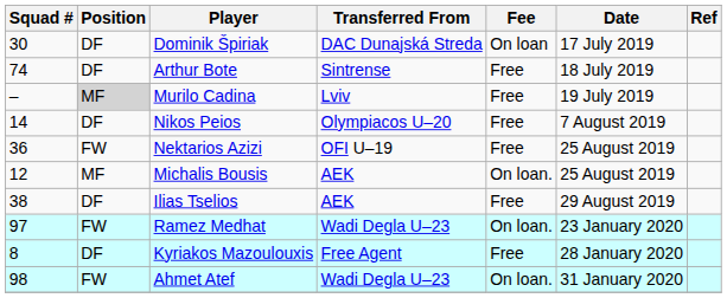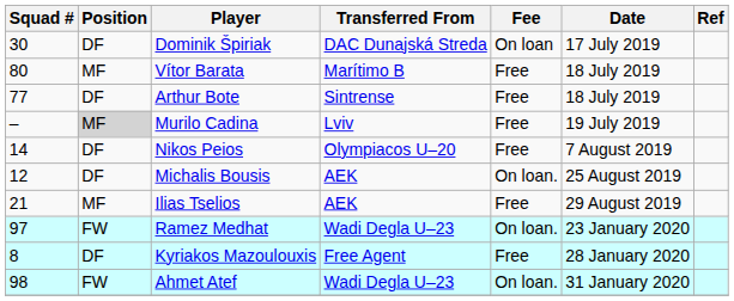 <table class="wikitable sortable">
 <tr>
 <th>Squad #</th>
 <th>Position</th>
 <th>Player</th>
 <th>Transferred From</th>
 <th>Fee</th>
 <th>Date</th>
 <th>Ref</th>
 </tr>
 <tr>
 <td>30</td>
 <td>DF</td>
 <td> <a href='#'>Dominik Špiriak</a></td>
 <td> <a href='#'>DAC Dunajská Streda</a></td>
 <td>On loan</td>
 <td>17 July 2019</td>
 <td></td>
 </tr>
 <tr>
-<td>74</td>
+<td>80</td>
+<td>MF</td>
+<td> <a href='#'>Vítor Barata</a></td>
+<td> <a href='#'>Marítimo B</a></td>
+<td>Free</td>
+<td>18 July 2019</td>
+<td></td>
+</tr>
+<tr>
+<td>77</td>
 <td>DF</td>
 <td> <a href='#'>Arthur Bote</a></td>
 <td> <a href='#'>Sintrense</a></td>
 <td>Free</td>
 <td>18 July 2019</td>
 <td></td>
 </tr>
 <tr>
 <td>–</td>
 <td style="background: lightgrey;">MF</td>
 <td> <a href='#'>Murilo Cadina</a></td>
 <td> <a href='#'>Lviv</a></td>
 <td>Free</td>
 <td>19 July 2019</td>
 <td></td>
 </tr>
 <tr>
 <td>14</td>
 <td>DF</td>
 <td> <a href='#'>Nikos Peios</a></td>
 <td> <a href='#'>Olympiacos U–20</a></td>
 <td>Free</td>
 <td>7 August 2019</td>
 <td></td>
 </tr>
 <tr>
-<td>36</td>
-<td>FW</td>
-<td> <a href='#'>Nektarios Azizi</a></td>
-<td> <a href='#'>OFI</a> U–19</td>
-<td>Free</td>
-<td>25 August 2019</td>
-<td></td>
-</tr>
-<tr>
 <td>12</td>
-<td>MF</td>
+<td>DF</td>
 <td> <a href='#'>Michalis Bousis</a></td>
 <td> <a href='#'>AEK</a></td>
 <td>On loan.</td>
 <td>25 August 2019</td>
 <td></td>
 </tr>
 <tr>
-<td>38</td>
-<td>DF</td>
+<td>21</td>
+<td>MF</td>
 <td> <a href='#'>Ilias Tselios</a></td>
 <td> <a href='#'>AEK</a></td>
 <td>Free</td>
 <td>29 August 2019</td>
 <td></td>
 </tr>
 <tr>
 <th style="background:#CCFFFF; text-align:left; font-weight: normal;">97</th>
 <th style="background:#CCFFFF; text-align:left; font-weight: normal;">FW</th>
 <th style="background:#CCFFFF; text-align:left; font-weight: normal;">  <a href='#'>Ramez Medhat</a></th>
 <th style="background:#CCFFFF; text-align:left; font-weight: normal;"> <a href='#'>Wadi Degla U–23</a></th>
 <th style="background:#CCFFFF; text-align:left; font-weight: normal;">On loan.</th>
 <th style="background:#CCFFFF; text-align:left; font-weight: normal;">23 January 2020</th>
 <th style="background:#CCFFFF; text-align:left; font-weight: normal;"></th>
 </tr>
 <tr>
 <th style="background:#CCFFFF; text-align:left; font-weight: normal;">8</th>
 <th style="background:#CCFFFF; text-align:left; font-weight: normal;">DF</th>
 <th style="background:#CCFFFF; text-align:left; font-weight: normal;"> <a href='#'>Kyriakos Mazoulouxis</a></th>
 <th style="background:#CCFFFF; text-align:left; font-weight: normal;"><a href='#'>Free Agent</a></th>
 <th style="background:#CCFFFF; text-align:left; font-weight: normal;">Free</th>
 <th style="background:#CCFFFF; text-align:left; font-weight: normal;">28 January 2020</th>
 <th style="background:#CCFFFF; text-align:left; font-weight: normal;"></th>
 </tr>
 <tr>
 <th style="background:#CCFFFF; text-align:left; font-weight: normal;">98</th>
 <th style="background:#CCFFFF; text-align:left; font-weight: normal;">FW</th>
 <th style="background:#CCFFFF; text-align:left; font-weight: normal;"> <a href='#'>Ahmet Atef</a></th>
 <th style="background:#CCFFFF; text-align:left; font-weight: normal;"> <a href='#'>Wadi Degla U–23</a></th>
 <th style="background:#CCFFFF; text-align:left; font-weight: normal;">On loan.</th>
 <th style="background:#CCFFFF; text-align:left; font-weight: normal;">31 January 2020</th>
 <th style="background:#CCFFFF; text-align:left; font-weight: normal;"></th>
 </tr>
 <tr>
 </tr>
 </table>
